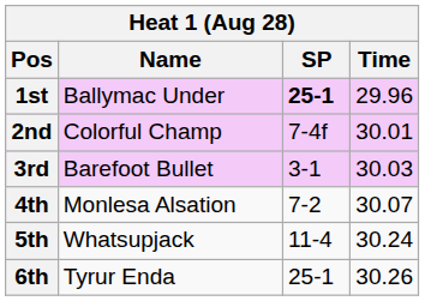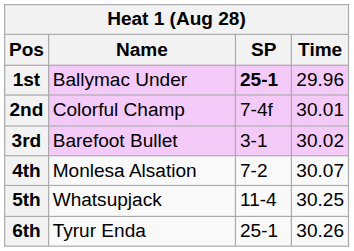 <table class="wikitable">
 <tr>
 <th colspan="6">Heat 1 (Aug 28)</th>
 </tr>
 <tr>
 <th width=20>Pos</th>
 <th width=150>Name</th>
 <th width=40>SP</th>
 <th width=40>Time</th>
 </tr>
 <tr style="background: #f4caf9;">
 <th>1st</th>
 <td>Ballymac Under</td>
 <td><strong>25-1</strong></td>
 <td>29.96</td>
 </tr>
 <tr style="background: #f4caf9;">
 <th>2nd</th>
 <td>Colorful Champ</td>
 <td>7-4f</td>
 <td>30.01</td>
 </tr>
 <tr style="background: #f4caf9;">
 <th>3rd</th>
 <td>Barefoot Bullet</td>
 <td>3-1</td>
-<td>30.03</td>
+<td>30.02</td>
 </tr>
 <tr>
 <th>4th</th>
 <td>Monlesa Alsation</td>
 <td>7-2</td>
 <td>30.07</td>
 </tr>
 <tr>
 <th>5th</th>
 <td>Whatsupjack</td>
 <td>11-4</td>
-<td>30.24</td>
+<td>30.25</td>
 </tr>
 <tr>
 <th>6th</th>
 <td>Tyrur Enda</td>
 <td>25-1</td>
 <td>30.26</td>
 </tr>
 </table>
